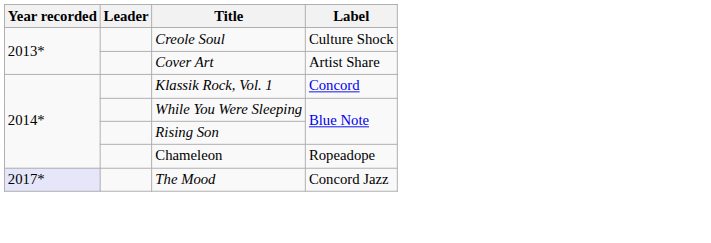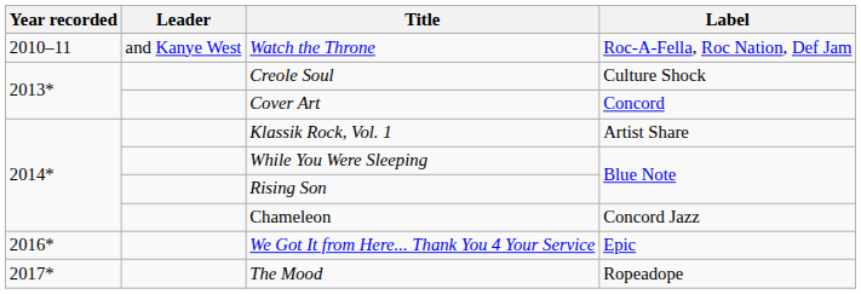 <table class="wikitable sortable">
 <tr>
 <th>Year recorded</th>
 <th>Leader</th>
 <th>Title</th>
 <th>Label</th>
+</tr>
+<tr>
+<td>2010–11</td>
+<td> and <a href='#'>Kanye West</a></td>
+<td><em><a href='#'>Watch the Throne</a></em></td>
+<td><a href='#'>Roc-A-Fella</a>, <a href='#'>Roc Nation</a>, <a href='#'>Def Jam</a></td>
 </tr>
 <tr>
 <td rowspan=2>2013*</td>
 <td {{sortname></td>
 <td><em>Creole Soul</em></td>
 <td>Culture Shock</td>
 </tr>
 <tr>
 <td></td>
 <td><em>Cover Art</em></td>
-<td>Artist Share</td>
+<td><a href='#'>Concord</a></td>
 </tr>
 <tr>
 <td rowspan=4>2014*</td>
 <td></td>
 <td><em>Klassik Rock, Vol. 1</em></td>
-<td><a href='#'>Concord</a></td>
+<td>Artist Share</td>
 </tr>
 <tr>
 <td></td>
 <td><em>While You Were Sleeping</em></td>
 <td rowspan=2><a href='#'>Blue Note</a></td>
 </tr>
 <tr>
 <td></td>
 <td><em>Rising Son</em></td>
 </tr>
 <tr>
 <td></td>
 <td>Chameleon</td>
+<td>Concord Jazz</td>
+</tr>
+<tr>
+<td>2016*</td>
+<td></td>
+<td><em><a href='#'>We Got It from Here... Thank You 4 Your Service</a></em></td>
+<td><a href='#'>Epic</a></td>
+</tr>
+<tr>
+<td>2017*</td>
+<td></td>
+<td><em>The Mood</em></td>
 <td>Ropeadope</td>
 </tr>
-<tr>
-<td style="background: lavender;">2017*</td>
-<td></td>
-<td><em>The Mood</em></td>
-<td>Concord Jazz</td>
-</tr>
 </table>
